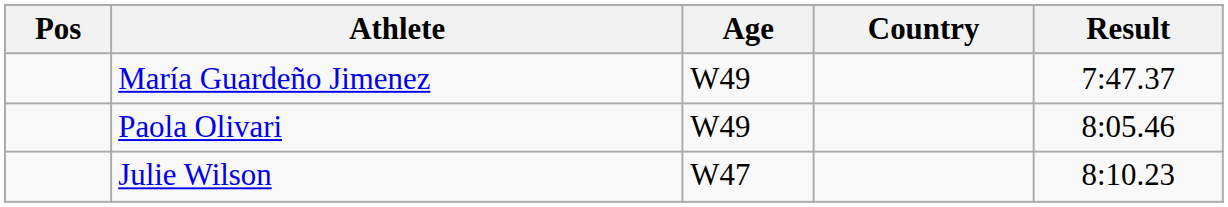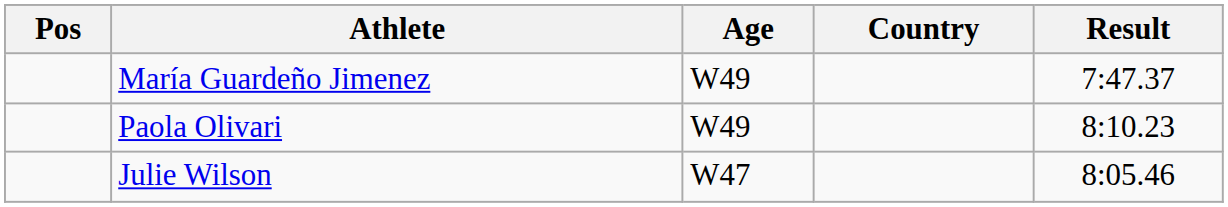 <table class="wikitable"  style="text-align:center; width:50%;">
 <tr>
 <th>Pos</th>
 <th>Athlete</th>
 <th>Age</th>
 <th>Country</th>
 <th>Result</th>
 </tr>
 <tr>
 <td align=center></td>
 <td align=left><a href='#'>María Guardeño Jimenez</a></td>
 <td align=left>W49</td>
 <td align=left></td>
 <td>7:47.37</td>
 </tr>
 <tr>
 <td align=center></td>
 <td align=left><a href='#'>Paola Olivari</a></td>
 <td align=left>W49</td>
 <td align=left></td>
-<td>8:05.46</td>
+<td>8:10.23</td>
 </tr>
 <tr>
 <td align=center></td>
 <td align=left><a href='#'>Julie Wilson</a></td>
 <td align=left>W47</td>
 <td align=left></td>
-<td>8:10.23</td>
+<td>8:05.46</td>
 </tr>
 </table>
